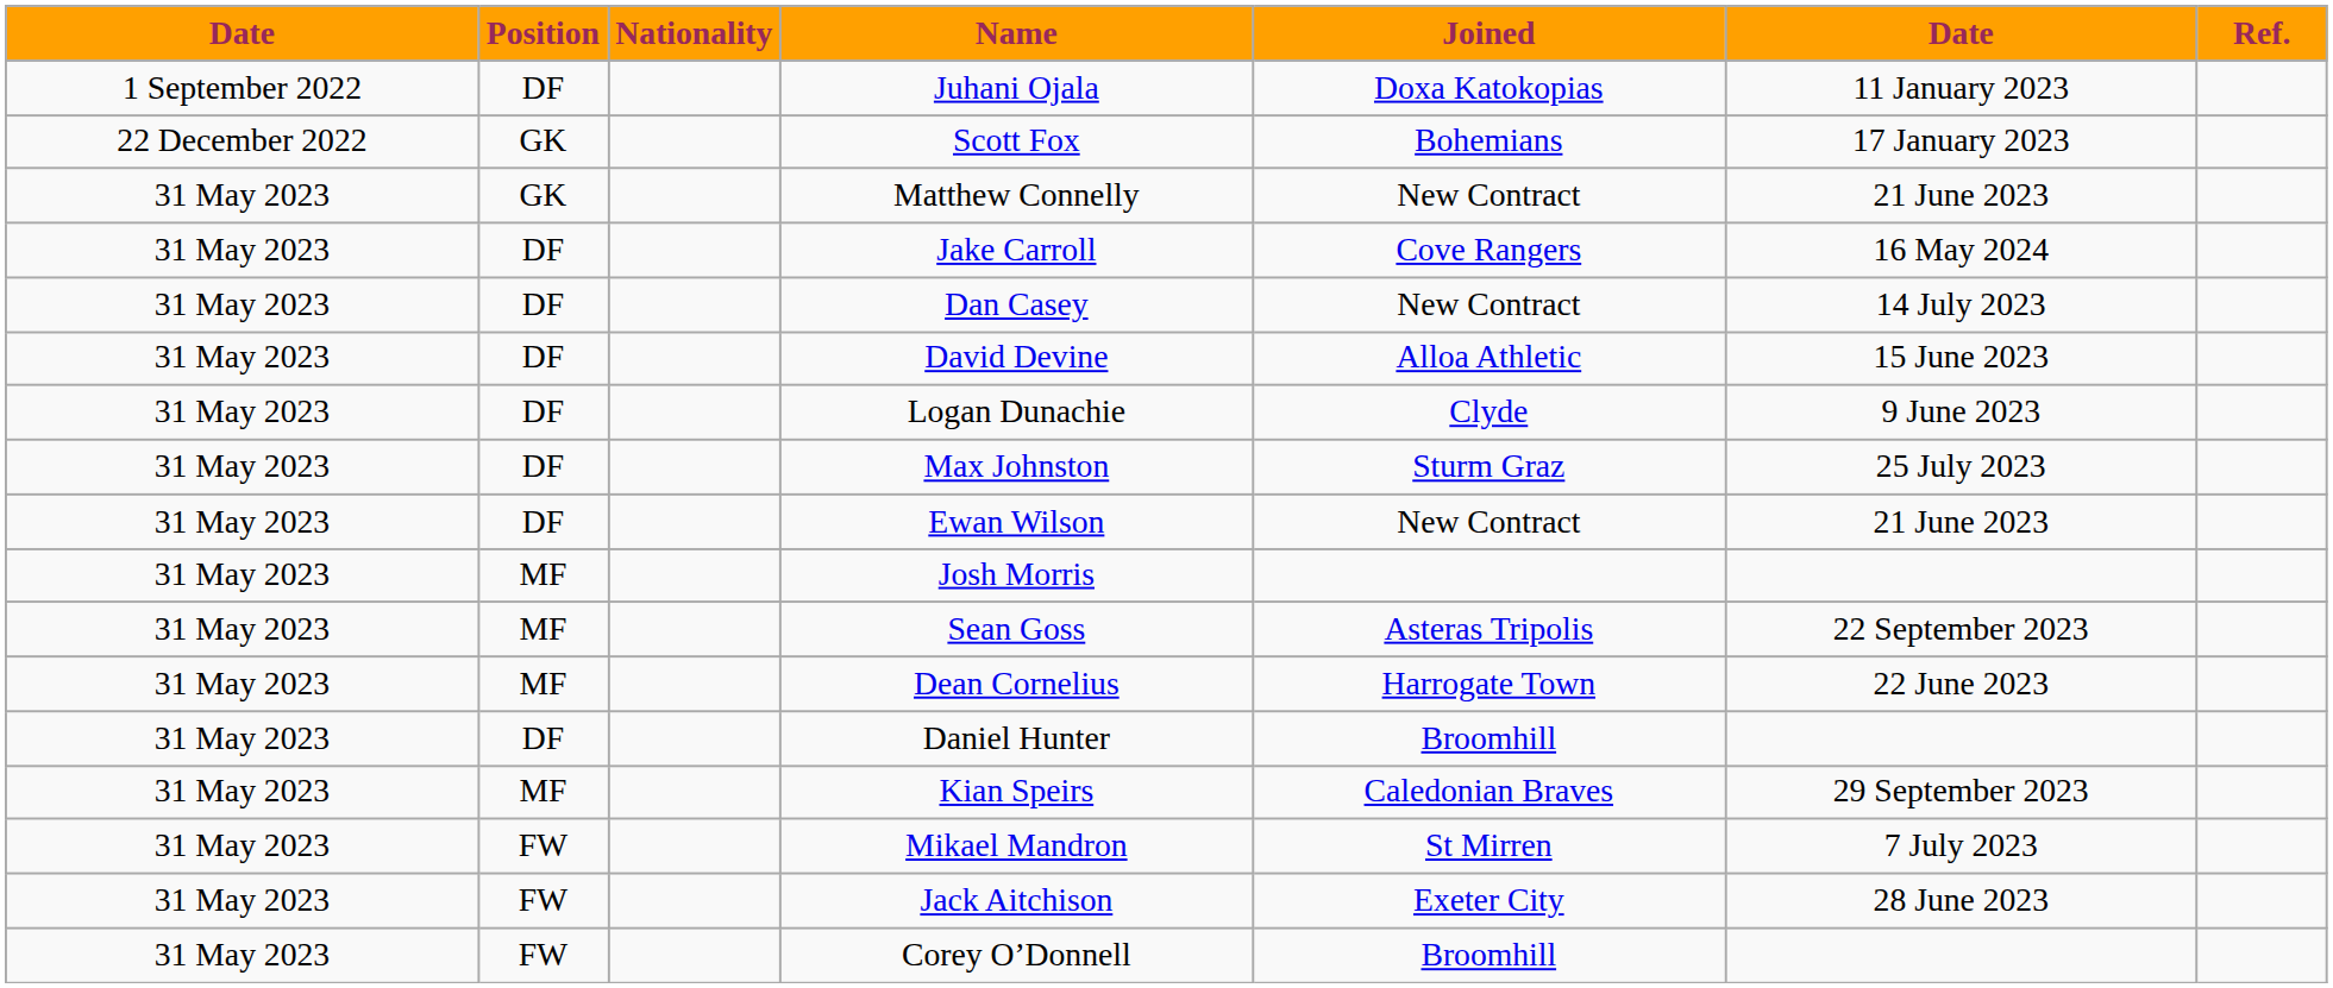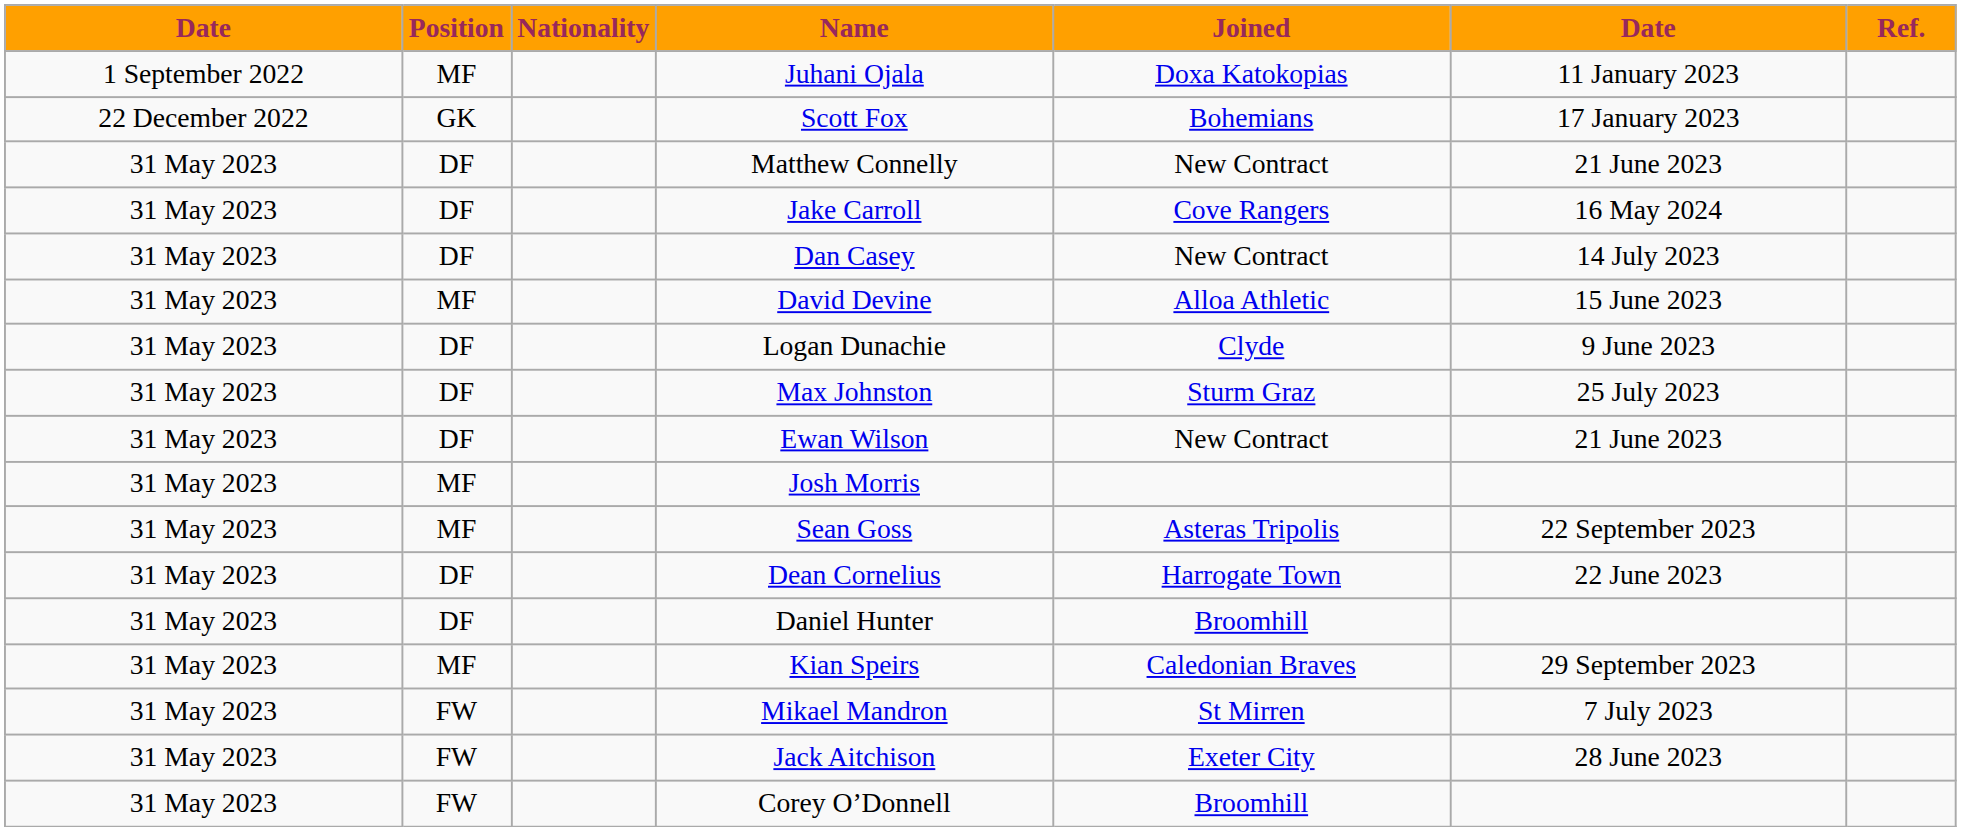 <table class="wikitable"  style="text-align:center; font-size:90%; ">
 <tr>
 <th style="background:#ffa000; color:#98285c; width:200px;">Date</th>
 <th style="background:#ffa000; color:#98285c; width:50px;">Position</th>
 <th style="background:#ffa000; color:#98285c; width:50px;">Nationality</th>
 <th style="background:#ffa000; color:#98285c; width:200px;">Name</th>
 <th style="background:#ffa000; color:#98285c; width:200px;">Joined</th>
 <th style="background:#ffa000; color:#98285c; width:200px;">Date</th>
 <th style="background:#ffa000; color:#98285c; width:50px;">Ref.</th>
 </tr>
 <tr>
 <td>1 September 2022</td>
-<td>DF</td>
+<td>MF</td>
 <td></td>
 <td><a href='#'>Juhani Ojala</a></td>
 <td><a href='#'>Doxa Katokopias</a></td>
 <td>11 January 2023</td>
 <td></td>
 </tr>
 <tr>
 <td>22 December 2022</td>
 <td>GK</td>
 <td></td>
 <td><a href='#'>Scott Fox</a></td>
 <td><a href='#'>Bohemians</a></td>
 <td>17 January 2023</td>
 <td></td>
 </tr>
 <tr>
 <td>31 May 2023</td>
-<td>GK</td>
+<td>DF</td>
 <td></td>
 <td>Matthew Connelly</td>
 <td>New Contract</td>
 <td>21 June 2023</td>
 <td></td>
 </tr>
 <tr>
 <td>31 May 2023</td>
 <td>DF</td>
 <td></td>
 <td><a href='#'>Jake Carroll</a></td>
 <td><a href='#'>Cove Rangers</a></td>
 <td>16 May 2024</td>
 <td></td>
 </tr>
 <tr>
 <td>31 May 2023</td>
 <td>DF</td>
 <td></td>
 <td><a href='#'>Dan Casey</a></td>
 <td>New Contract</td>
 <td>14 July 2023</td>
 <td></td>
 </tr>
 <tr>
 <td>31 May 2023</td>
-<td>DF</td>
+<td>MF</td>
 <td></td>
 <td><a href='#'>David Devine</a></td>
 <td><a href='#'>Alloa Athletic</a></td>
 <td>15 June 2023</td>
 <td></td>
 </tr>
 <tr>
 <td>31 May 2023</td>
 <td>DF</td>
 <td></td>
 <td>Logan Dunachie</td>
 <td><a href='#'>Clyde</a></td>
 <td>9 June 2023</td>
 <td></td>
 </tr>
 <tr>
 <td>31 May 2023</td>
 <td>DF</td>
 <td></td>
 <td><a href='#'>Max Johnston</a></td>
 <td><a href='#'>Sturm Graz</a></td>
 <td>25 July 2023</td>
 <td></td>
 </tr>
 <tr>
 <td>31 May 2023</td>
 <td>DF</td>
 <td></td>
 <td><a href='#'>Ewan Wilson</a></td>
 <td>New Contract</td>
 <td>21 June 2023</td>
 <td></td>
 </tr>
 <tr>
 <td>31 May 2023</td>
 <td>MF</td>
 <td></td>
 <td><a href='#'>Josh Morris</a></td>
 <td></td>
 <td></td>
 <td></td>
 </tr>
 <tr>
 <td>31 May 2023</td>
 <td>MF</td>
 <td></td>
 <td><a href='#'>Sean Goss</a></td>
 <td><a href='#'>Asteras Tripolis</a></td>
 <td>22 September 2023</td>
 <td></td>
 </tr>
 <tr>
 <td>31 May 2023</td>
-<td>MF</td>
+<td>DF</td>
 <td></td>
 <td><a href='#'>Dean Cornelius</a></td>
 <td><a href='#'>Harrogate Town</a></td>
 <td>22 June 2023</td>
 <td></td>
 </tr>
 <tr>
 <td>31 May 2023</td>
 <td>DF</td>
 <td></td>
 <td>Daniel Hunter</td>
 <td><a href='#'>Broomhill</a></td>
 <td></td>
 <td></td>
 </tr>
 <tr>
 <td>31 May 2023</td>
 <td>MF</td>
 <td></td>
 <td><a href='#'>Kian Speirs</a></td>
 <td><a href='#'>Caledonian Braves</a></td>
 <td>29 September 2023</td>
 <td></td>
 </tr>
 <tr>
 <td>31 May 2023</td>
 <td>FW</td>
 <td></td>
 <td><a href='#'>Mikael Mandron</a></td>
 <td><a href='#'>St Mirren</a></td>
 <td>7 July 2023</td>
 <td></td>
 </tr>
 <tr>
 <td>31 May 2023</td>
 <td>FW</td>
 <td></td>
 <td><a href='#'>Jack Aitchison</a></td>
 <td><a href='#'>Exeter City</a></td>
 <td>28 June 2023</td>
 <td></td>
 </tr>
 <tr>
 <td>31 May 2023</td>
 <td>FW</td>
 <td></td>
 <td>Corey O’Donnell</td>
 <td><a href='#'>Broomhill</a></td>
 <td></td>
 <td></td>
 </tr>
 </table>
